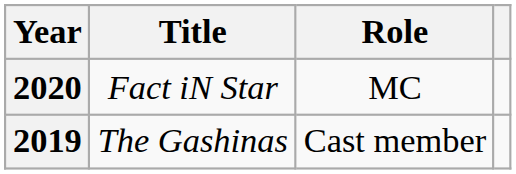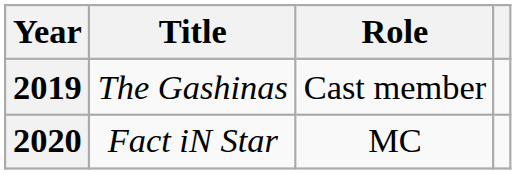 <table class="wikitable plainrowheaders" style="text-align:center">
 <tr>
 <th scope="col">Year</th>
 <th scope="col">Title</th>
 <th scope="col">Role</th>
 <th scope="col" class="unsortable"></th>
 </tr>
 <tr>
+<th scope="row">2019</th>
+<td><em>The Gashinas</em></td>
+<td>Cast member</td>
+<td></td>
+</tr>
+<tr>
 <th scope="row">2020</th>
 <td><em>Fact iN Star</em></td>
 <td>MC</td>
 <td></td>
 </tr>
-<tr>
-<th scope="row">2019</th>
-<td><em>The Gashinas</em></td>
-<td>Cast member</td>
-<td></td>
-</tr>
 </table>
